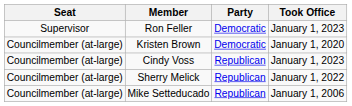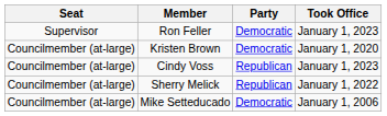 <table class="wikitable" style="text-align:center">
 <tr>
 <th>Seat</th>
 <th>Member</th>
 <th>Party</th>
 <th>Took Office</th>
 </tr>
 <tr>
 <td>Supervisor</td>
 <td>Ron Feller</td>
 <td><a href='#'>Democratic</a></td>
 <td>January 1, 2023</td>
 </tr>
 <tr>
 <td>Councilmember (at-large)</td>
 <td>Kristen Brown</td>
 <td><a href='#'>Democratic</a></td>
 <td>January 1, 2020</td>
 </tr>
 <tr>
 <td>Councilmember (at-large)</td>
 <td>Cindy Voss</td>
 <td><a href='#'>Republican</a></td>
 <td>January 1, 2023</td>
 </tr>
 <tr>
 <td>Councilmember (at-large)</td>
 <td>Sherry Melick</td>
 <td><a href='#'>Republican</a></td>
 <td>January 1, 2022</td>
 </tr>
 <tr>
 <td>Councilmember (at-large)</td>
 <td>Mike Setteducado</td>
-<td><a href='#'>Republican</a></td>
+<td><a href='#'>Democratic</a></td>
 <td>January 1, 2006</td>
 </tr>
 </table>
